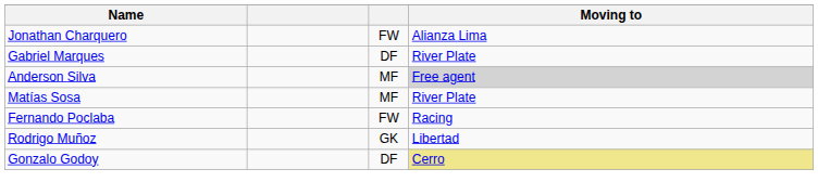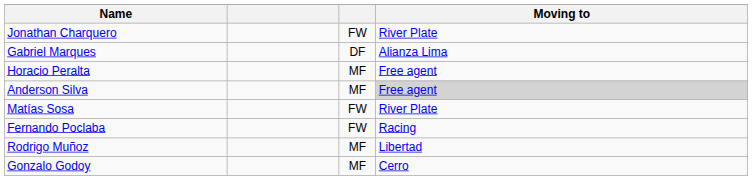 <table class="wikitable" style="text-align: center; width:50%">
 <tr>
 </tr>
 <tr>
 <th width=30% align="center">Name</th>
 <th width=15% align="center"></th>
 <th width=5% align="center"></th>
 <th width=50% align="center">Moving to</th>
 </tr>
 <tr>
 <td align=left><a href='#'>Jonathan Charquero</a></td>
 <td></td>
 <td>FW</td>
-<td align=left> <a href='#'>Alianza Lima</a></td>
+<td align=left> <a href='#'>River Plate</a></td>
 </tr>
 <tr>
 <td align=left><a href='#'>Gabriel Marques</a></td>
 <td></td>
 <td>DF</td>
-<td align=left> <a href='#'>River Plate</a></td>
+<td align=left> <a href='#'>Alianza Lima</a></td>
+</tr>
+<tr>
+<td align=left><a href='#'>Horacio Peralta</a></td>
+<td></td>
+<td>MF</td>
+<td align=left><a href='#'>Free agent</a></td>
 </tr>
 <tr>
 <td align=left><a href='#'>Anderson Silva</a></td>
 <td></td>
 <td>MF</td>
 <td align=left style="background: lightgrey;"><a href='#'>Free agent</a></td>
 </tr>
 <tr>
 <td align=left><a href='#'>Matías Sosa</a></td>
 <td></td>
-<td>MF</td>
+<td>FW</td>
 <td align=left> <a href='#'>River Plate</a></td>
 </tr>
 <tr>
 <td align=left><a href='#'>Fernando Poclaba</a></td>
 <td></td>
 <td>FW</td>
 <td align=left> <a href='#'>Racing</a></td>
 </tr>
 <tr>
 <td align=left><a href='#'>Rodrigo Muñoz</a></td>
 <td></td>
-<td>GK</td>
+<td>MF</td>
 <td align=left> <a href='#'>Libertad</a></td>
 </tr>
 <tr>
 <td align=left><a href='#'>Gonzalo Godoy</a></td>
 <td></td>
-<td>DF</td>
-<td align=left style="background: khaki;"> <a href='#'>Cerro</a></td>
+<td>MF</td>
+<td align=left> <a href='#'>Cerro</a></td>
 </tr>
 </table>
